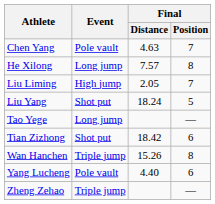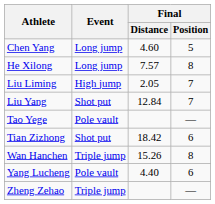 <table class=wikitable style="font-size:90%">
 <tr>
 <th rowspan="2">Athlete</th>
 <th rowspan="2">Event</th>
 <th colspan="2">Final</th>
 </tr>
 <tr style="font-size:95%">
 <th>Distance</th>
 <th>Position</th>
 </tr>
 <tr align=center>
 <td align=left><a href='#'>Chen Yang</a></td>
-<td align=left rowspan=1><a href='#'>Pole vault</a></td>
-<td>4.63</td>
-<td>7</td>
+<td align=left rowspan=1><a href='#'>Long jump</a></td>
+<td>4.60</td>
+<td>5</td>
 </tr>
 <tr align=center>
 <td align=left><a href='#'>He Xilong</a></td>
 <td align=left rowspan=1><a href='#'>Long jump</a></td>
 <td>7.57</td>
 <td>8</td>
 </tr>
 <tr align=center>
 <td align=left><a href='#'>Liu Liming</a></td>
 <td align=left rowspan=1><a href='#'>High jump</a></td>
 <td>2.05</td>
 <td>7</td>
 </tr>
 <tr align=center>
 <td align=left><a href='#'>Liu Yang</a></td>
 <td align=left rowspan=1><a href='#'>Shot put</a></td>
-<td>18.24</td>
-<td>5</td>
+<td>12.84</td>
+<td>7</td>
 </tr>
 <tr align=center>
 <td align=left><a href='#'>Tao Yege</a></td>
-<td align=left rowspan=1><a href='#'>Long jump</a></td>
+<td align=left rowspan=1><a href='#'>Pole vault</a></td>
 <td></td>
 <td>—</td>
 </tr>
 <tr align=center>
 <td align=left><a href='#'>Tian Zizhong</a></td>
 <td align=left rowspan=1><a href='#'>Shot put</a></td>
 <td>18.42</td>
 <td>6</td>
 </tr>
 <tr align=center>
 <td align=left><a href='#'>Wan Hanchen</a></td>
 <td align=left rowspan=1><a href='#'>Triple jump</a></td>
 <td>15.26</td>
 <td>8</td>
 </tr>
 <tr align=center>
 <td align=left><a href='#'>Yang Lucheng</a></td>
 <td align=left rowspan=1><a href='#'>Pole vault</a></td>
 <td>4.40</td>
 <td>6</td>
 </tr>
 <tr align=center>
 <td align=left><a href='#'>Zheng Zehao</a></td>
 <td align=left rowspan=1><a href='#'>Triple jump</a></td>
 <td></td>
 <td>—</td>
 </tr>
 </table>
